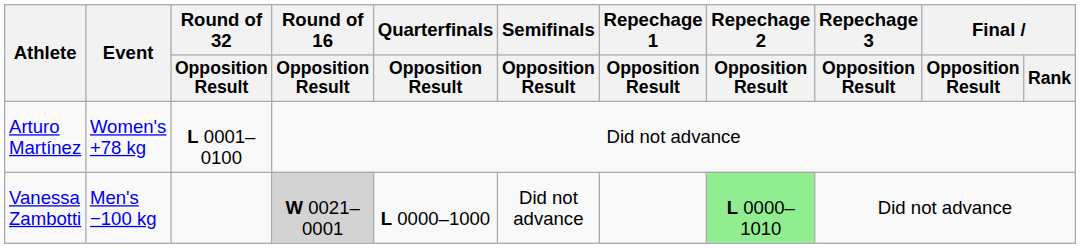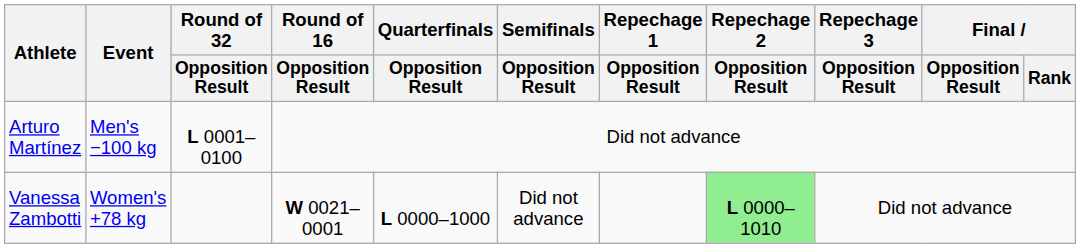 <table class="wikitable" style="font-size:90%">
 <tr>
 <th rowspan="2">Athlete</th>
 <th rowspan="2">Event</th>
 <th>Round of 32</th>
 <th>Round of 16</th>
 <th>Quarterfinals</th>
 <th>Semifinals</th>
 <th>Repechage 1</th>
 <th>Repechage 2</th>
 <th>Repechage 3</th>
 <th colspan=2>Final / </th>
 </tr>
 <tr style="font-size:95%">
 <th>Opposition<br>Result</th>
 <th>Opposition<br>Result</th>
 <th>Opposition<br>Result</th>
 <th>Opposition<br>Result</th>
 <th>Opposition<br>Result</th>
 <th>Opposition<br>Result</th>
 <th>Opposition<br>Result</th>
 <th>Opposition<br>Result</th>
 <th>Rank</th>
 </tr>
 <tr align=center>
 <td align=left><a href='#'>Arturo Martínez</a></td>
-<td align=left><a href='#'>Women's +78 kg</a></td>
+<td align=left><a href='#'>Men's −100 kg</a></td>
 <td><br><strong>L</strong> 0001–0100</td>
 <td colspan=8>Did not advance</td>
 </tr>
 <tr align=center>
 <td align=left><a href='#'>Vanessa Zambotti</a></td>
-<td align=left><a href='#'>Men's −100 kg</a></td>
+<td align=left><a href='#'>Women's +78 kg</a></td>
 <td></td>
-<td style="background: lightgrey;"><br><strong>W</strong> 0021–0001</td>
+<td><br><strong>W</strong> 0021–0001</td>
 <td><br><strong>L</strong> 0000–1000</td>
 <td>Did not advance</td>
 <td></td>
 <td style="background: lightgreen;"><br><strong>L</strong> 0000–1010</td>
 <td colspan=3>Did not advance</td>
 </tr>
 </table>
